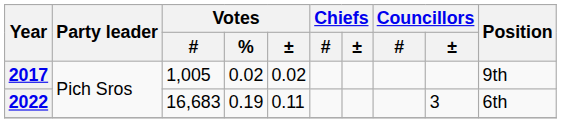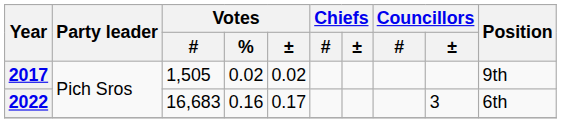 <table class="wikitable">
 <tr>
 <th rowspan=2>Year</th>
 <th rowspan=2>Party leader</th>
 <th colspan=3>Votes</th>
 <th colspan=2><a href='#'>Chiefs</a></th>
 <th colspan=2><a href='#'>Councillors</a></th>
 <th rowspan=2>Position</th>
 </tr>
 <tr>
 <th>#</th>
 <th>%</th>
 <th>±</th>
 <th>#</th>
 <th>±</th>
 <th>#</th>
 <th>±</th>
 </tr>
 <tr>
 <th><a href='#'>2017</a></th>
 <td rowspan="2">Pich Sros</td>
-<td>1,005</td>
+<td>1,505</td>
 <td>0.02</td>
 <td> 0.02</td>
 <td></td>
 <td></td>
 <td></td>
 <td></td>
 <td> 9th</td>
 </tr>
 <tr>
 <th><a href='#'>2022</a></th>
 <td>16,683</td>
-<td>0.19</td>
-<td> 0.11</td>
+<td>0.16</td>
+<td> 0.17</td>
 <td></td>
 <td></td>
 <td></td>
 <td> 3</td>
 <td> 6th</td>
 </tr>
 <tr>
 </tr>
 </table>
